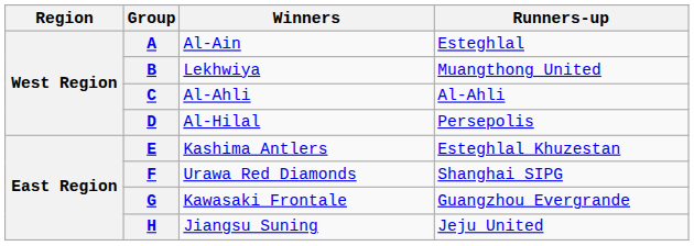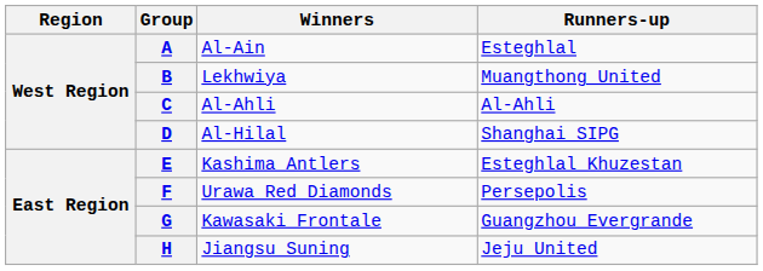 <table class="wikitable">
 <tr>
 <th width=90>Region</th>
 <th>Group</th>
 <th width=200>Winners</th>
 <th width=200>Runners-up</th>
 </tr>
 <tr>
 <th rowspan=4>West Region</th>
 <th><a href='#'>A</a></th>
 <td> <a href='#'>Al-Ain</a></td>
 <td> <a href='#'>Esteghlal</a></td>
 </tr>
 <tr>
 <th><a href='#'>B</a></th>
 <td> <a href='#'>Lekhwiya</a></td>
 <td> <a href='#'>Muangthong United</a></td>
 </tr>
 <tr>
 <th><a href='#'>C</a></th>
 <td> <a href='#'>Al-Ahli</a></td>
 <td> <a href='#'>Al-Ahli</a></td>
 </tr>
 <tr>
 <th><a href='#'>D</a></th>
 <td> <a href='#'>Al-Hilal</a></td>
-<td> <a href='#'>Persepolis</a></td>
+<td> <a href='#'>Shanghai SIPG</a></td>
 </tr>
 <tr>
 <th rowspan=4>East Region</th>
 <th><a href='#'>E</a></th>
 <td> <a href='#'>Kashima Antlers</a></td>
 <td> <a href='#'>Esteghlal Khuzestan</a></td>
 </tr>
 <tr>
 <th><a href='#'>F</a></th>
 <td> <a href='#'>Urawa Red Diamonds</a></td>
-<td> <a href='#'>Shanghai SIPG</a></td>
+<td> <a href='#'>Persepolis</a></td>
 </tr>
 <tr>
 <th><a href='#'>G</a></th>
 <td> <a href='#'>Kawasaki Frontale</a></td>
 <td> <a href='#'>Guangzhou Evergrande</a></td>
 </tr>
 <tr>
 <th><a href='#'>H</a></th>
 <td> <a href='#'>Jiangsu Suning</a></td>
 <td> <a href='#'>Jeju United</a></td>
 </tr>
 </table>
